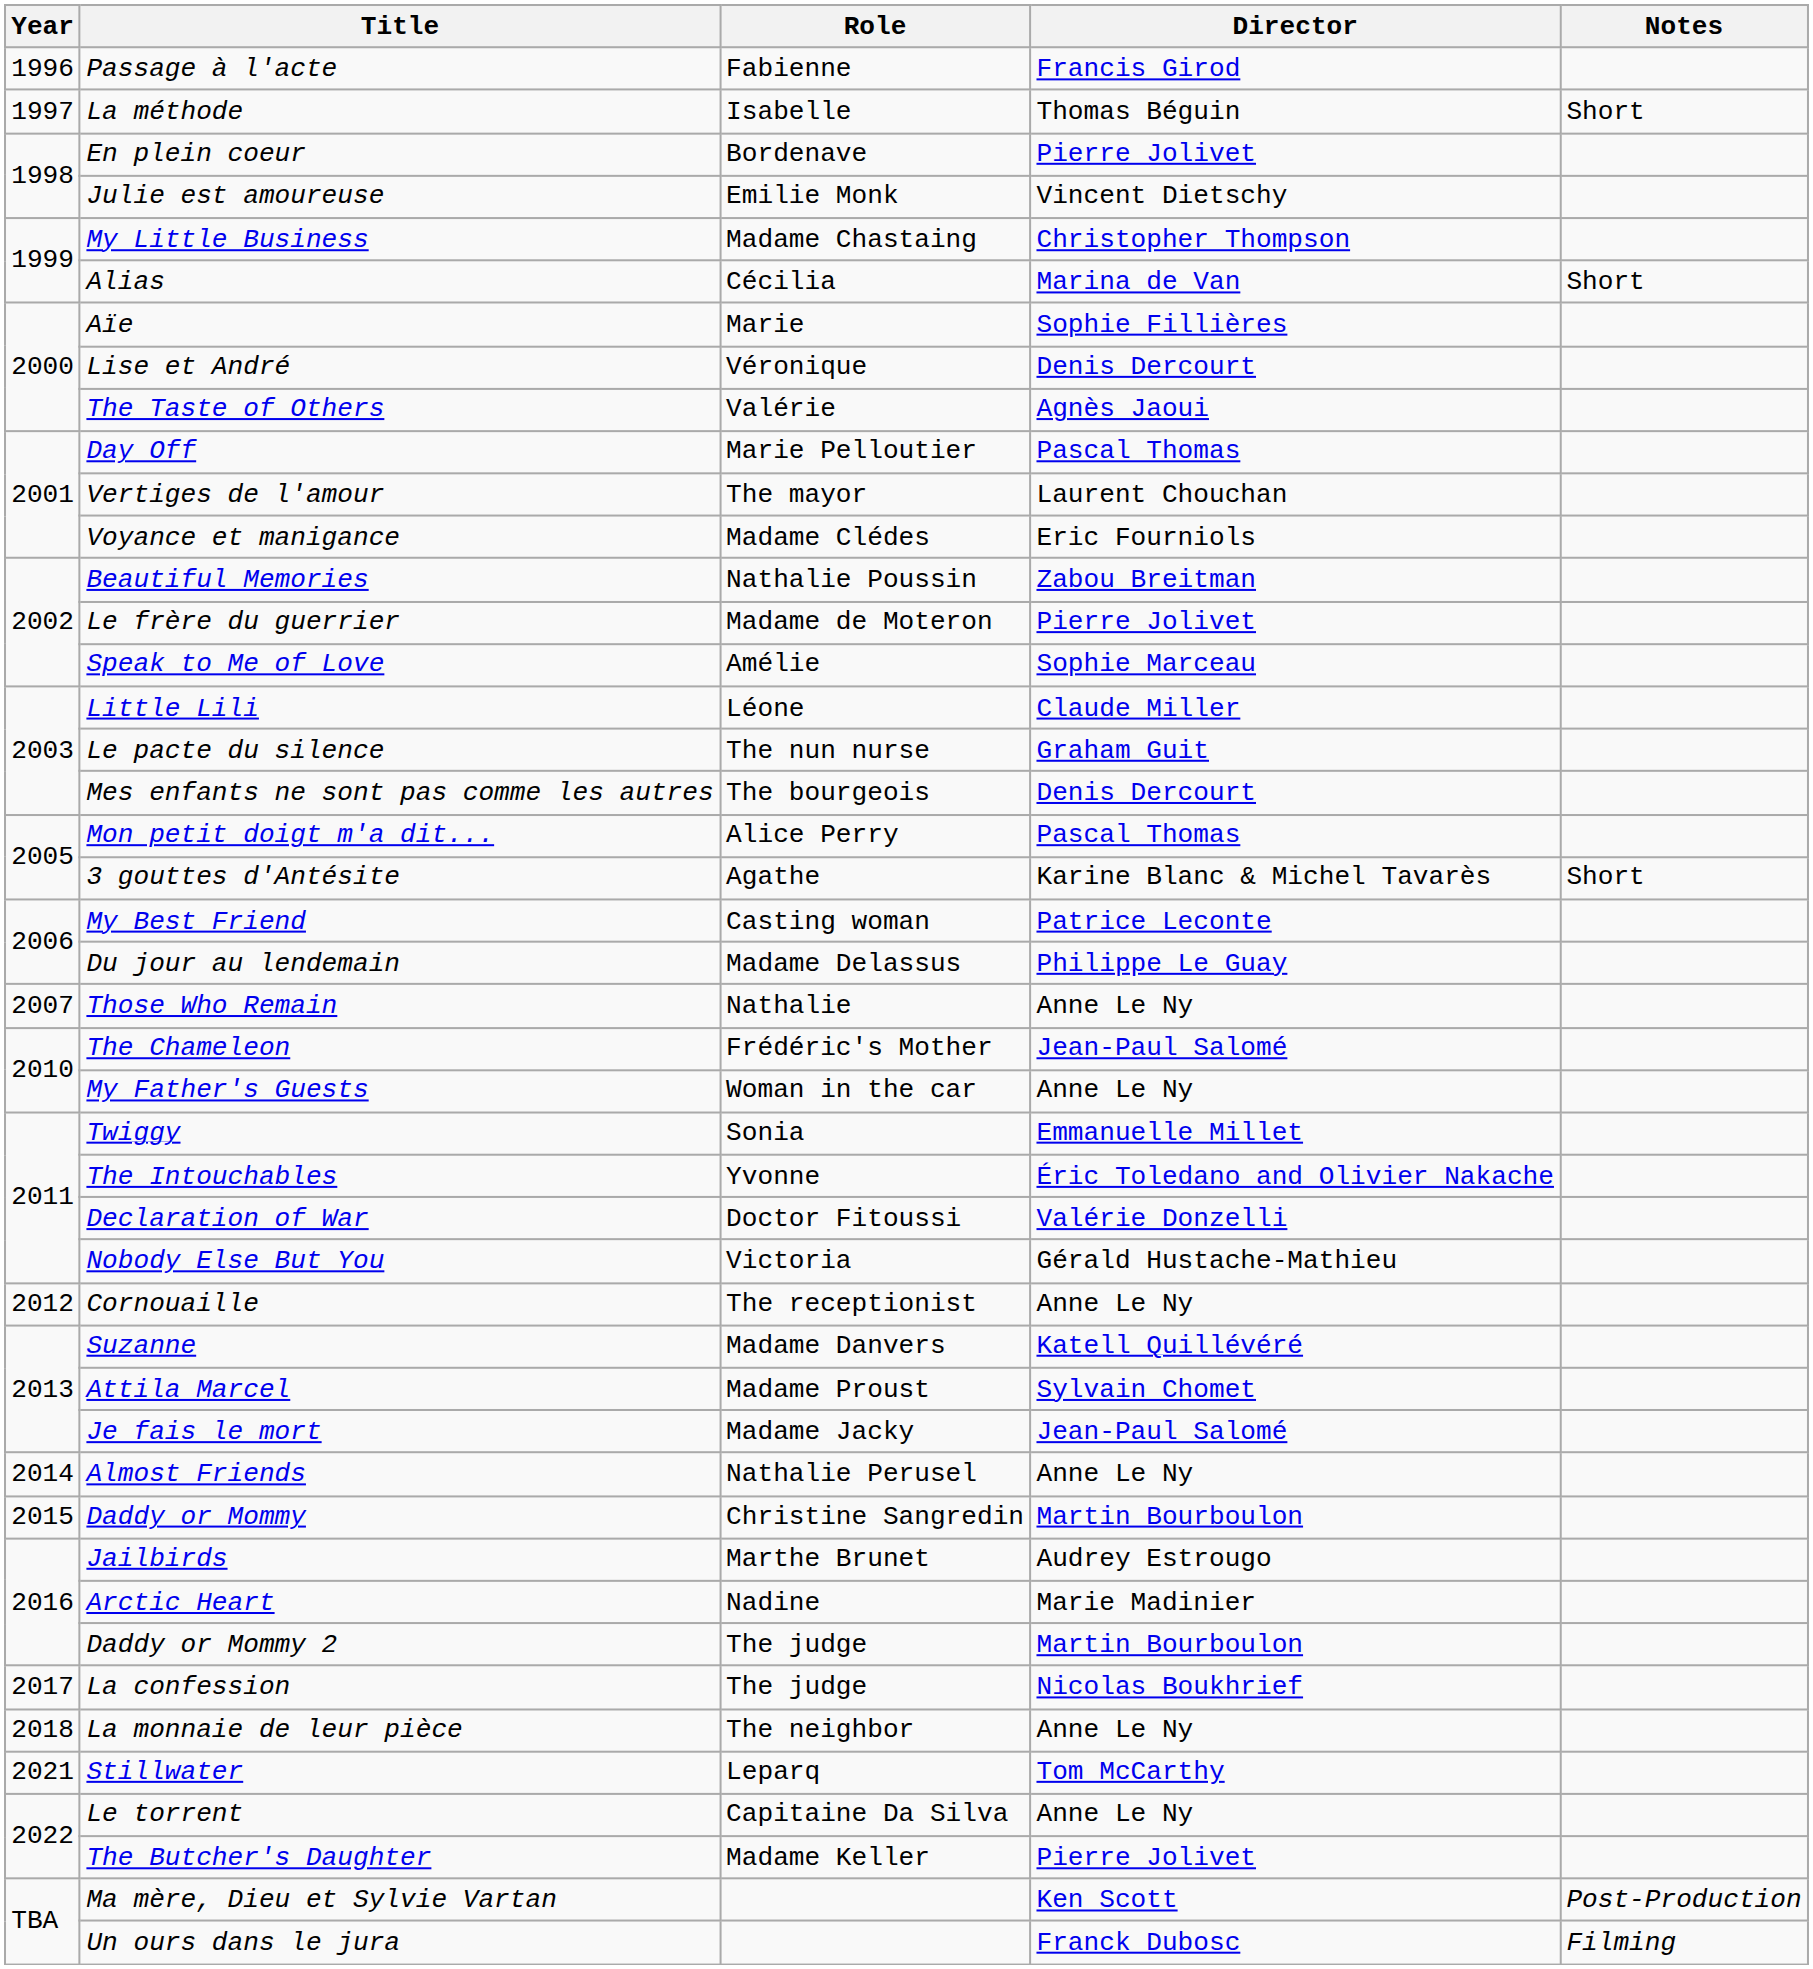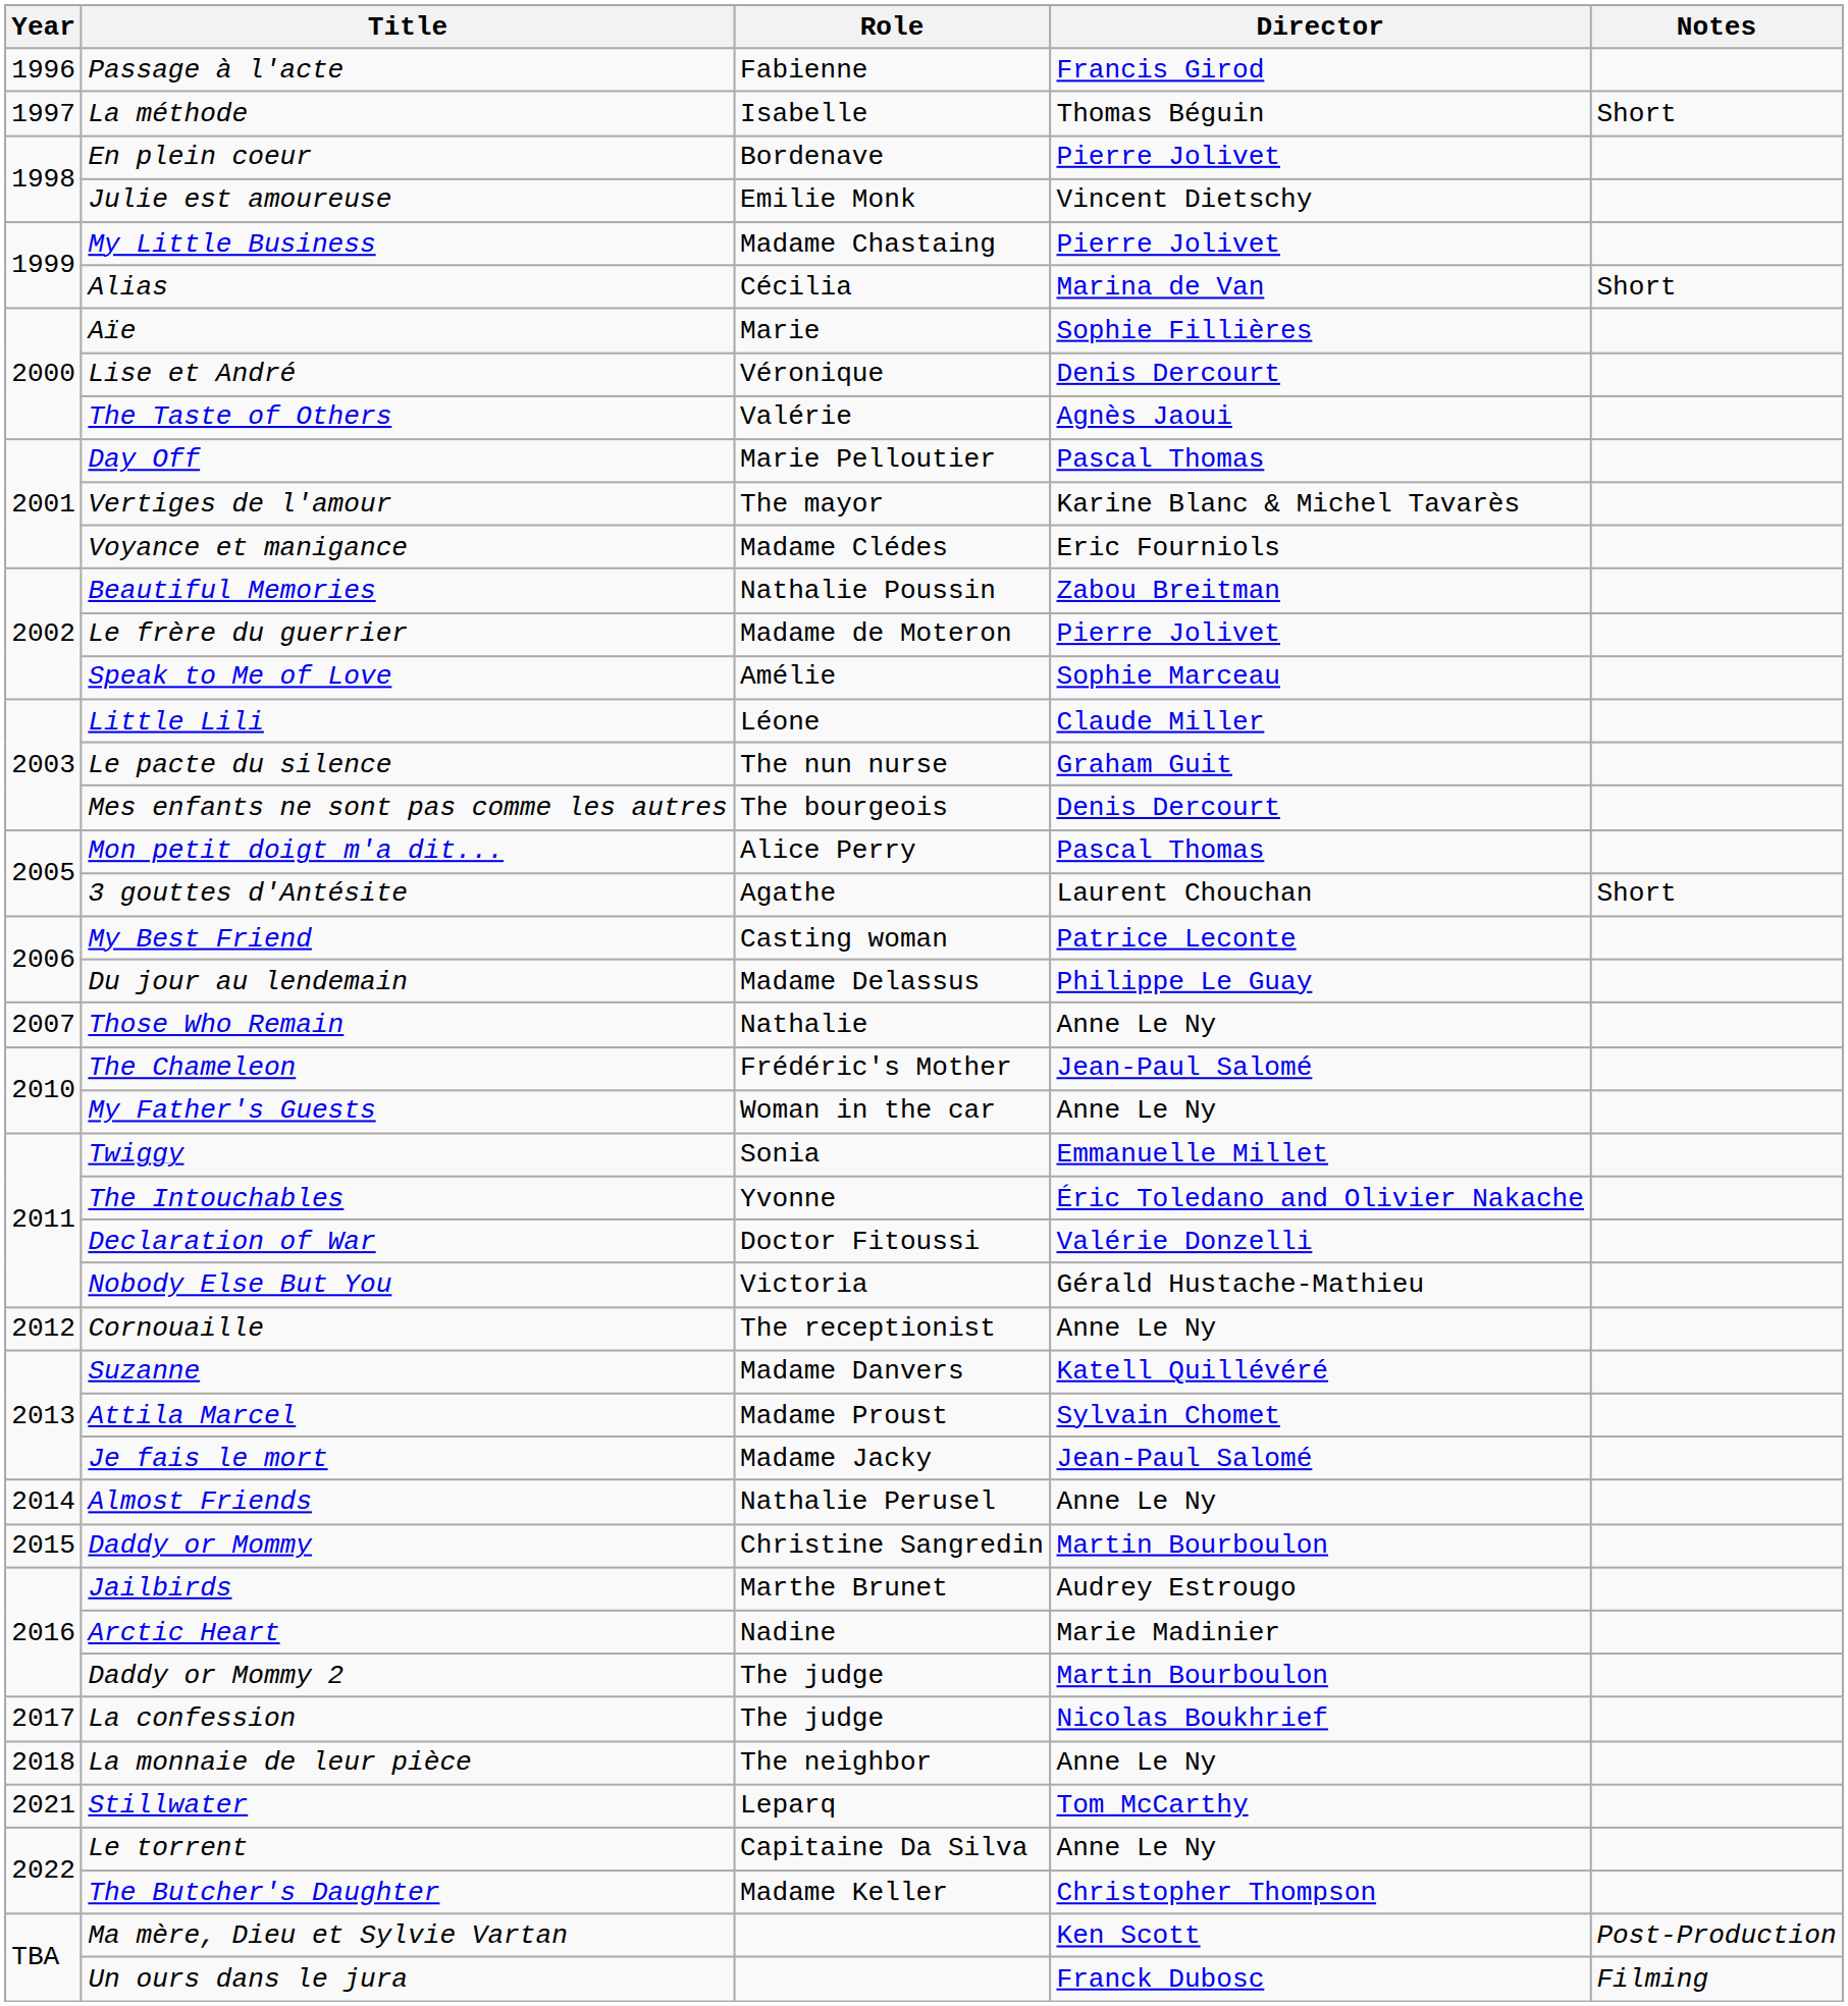 <table class="wikitable">
 <tr>
 <th>Year</th>
 <th>Title</th>
 <th>Role</th>
 <th>Director</th>
 <th>Notes</th>
 </tr>
 <tr>
 <td>1996</td>
 <td><em>Passage à l'acte</em></td>
 <td>Fabienne</td>
 <td><a href='#'>Francis Girod</a></td>
 <td></td>
 </tr>
 <tr>
 <td>1997</td>
 <td><em>La méthode</em></td>
 <td>Isabelle</td>
 <td>Thomas Béguin</td>
 <td>Short</td>
 </tr>
 <tr>
 <td rowspan=2>1998</td>
 <td><em>En plein coeur</em></td>
 <td>Bordenave</td>
 <td><a href='#'>Pierre Jolivet</a></td>
 <td></td>
 </tr>
 <tr>
 <td><em>Julie est amoureuse</em></td>
 <td>Emilie Monk</td>
 <td>Vincent Dietschy</td>
 <td></td>
 </tr>
 <tr>
 <td rowspan=2>1999</td>
 <td><em><a href='#'>My Little Business</a></em></td>
 <td>Madame Chastaing</td>
-<td><a href='#'>Christopher Thompson</a></td>
+<td><a href='#'>Pierre Jolivet</a></td>
 <td></td>
 </tr>
 <tr>
 <td><em>Alias</em></td>
 <td>Cécilia</td>
 <td><a href='#'>Marina de Van</a></td>
 <td>Short</td>
 </tr>
 <tr>
 <td rowspan=3>2000</td>
 <td><em>Aïe</em></td>
 <td>Marie</td>
 <td><a href='#'>Sophie Fillières</a></td>
 <td></td>
 </tr>
 <tr>
 <td><em>Lise et André</em></td>
 <td>Véronique</td>
 <td><a href='#'>Denis Dercourt</a></td>
 <td></td>
 </tr>
 <tr>
 <td><em><a href='#'>The Taste of Others</a></em></td>
 <td>Valérie</td>
 <td><a href='#'>Agnès Jaoui</a></td>
 <td></td>
 </tr>
 <tr>
 <td rowspan=3>2001</td>
 <td><em><a href='#'>Day Off</a></em></td>
 <td>Marie Pelloutier</td>
 <td><a href='#'>Pascal Thomas</a></td>
 <td></td>
 </tr>
 <tr>
 <td><em>Vertiges de l'amour</em></td>
 <td>The mayor</td>
-<td>Laurent Chouchan</td>
+<td>Karine Blanc & Michel Tavarès</td>
 <td></td>
 </tr>
 <tr>
 <td><em>Voyance et manigance</em></td>
 <td>Madame Clédes</td>
 <td>Eric Fourniols</td>
 <td></td>
 </tr>
 <tr>
 <td rowspan=3>2002</td>
 <td><em><a href='#'>Beautiful Memories</a></em></td>
 <td>Nathalie Poussin</td>
 <td><a href='#'>Zabou Breitman</a></td>
 <td></td>
 </tr>
 <tr>
 <td><em>Le frère du guerrier</em></td>
 <td>Madame de Moteron</td>
 <td><a href='#'>Pierre Jolivet</a></td>
 <td></td>
 </tr>
 <tr>
 <td><em><a href='#'>Speak to Me of Love</a></em></td>
 <td>Amélie</td>
 <td><a href='#'>Sophie Marceau</a></td>
 <td></td>
 </tr>
 <tr>
 <td rowspan=3>2003</td>
 <td><em><a href='#'>Little Lili</a></em></td>
 <td>Léone</td>
 <td><a href='#'>Claude Miller</a></td>
 <td></td>
 </tr>
 <tr>
 <td><em>Le pacte du silence</em></td>
 <td>The nun nurse</td>
 <td><a href='#'>Graham Guit</a></td>
 <td></td>
 </tr>
 <tr>
 <td><em>Mes enfants ne sont pas comme les autres</em></td>
 <td>The bourgeois</td>
 <td><a href='#'>Denis Dercourt</a></td>
 <td></td>
 </tr>
 <tr>
 <td rowspan=2>2005</td>
 <td><em><a href='#'>Mon petit doigt m'a dit...</a></em></td>
 <td>Alice Perry</td>
 <td><a href='#'>Pascal Thomas</a></td>
 <td></td>
 </tr>
 <tr>
 <td><em>3 gouttes d'Antésite</em></td>
 <td>Agathe</td>
-<td>Karine Blanc & Michel Tavarès</td>
+<td>Laurent Chouchan</td>
 <td>Short</td>
 </tr>
 <tr>
 <td rowspan=2>2006</td>
 <td><em><a href='#'>My Best Friend</a></em></td>
 <td>Casting woman</td>
 <td><a href='#'>Patrice Leconte</a></td>
 <td></td>
 </tr>
 <tr>
 <td><em>Du jour au lendemain</em></td>
 <td>Madame Delassus</td>
 <td><a href='#'>Philippe Le Guay</a></td>
 <td></td>
 </tr>
 <tr>
 <td>2007</td>
 <td><em><a href='#'>Those Who Remain</a></em></td>
 <td>Nathalie</td>
 <td>Anne Le Ny</td>
 <td></td>
 </tr>
 <tr>
 <td rowspan=2>2010</td>
 <td><em><a href='#'>The Chameleon</a></em></td>
 <td>Frédéric's Mother</td>
 <td><a href='#'>Jean-Paul Salomé</a></td>
 <td></td>
 </tr>
 <tr>
 <td><em><a href='#'>My Father's Guests</a></em></td>
 <td>Woman in the car</td>
 <td>Anne Le Ny</td>
 <td></td>
 </tr>
 <tr>
 <td rowspan=4>2011</td>
 <td><em><a href='#'>Twiggy</a></em></td>
 <td>Sonia</td>
 <td><a href='#'>Emmanuelle Millet</a></td>
 <td></td>
 </tr>
 <tr>
 <td><em><a href='#'>The Intouchables</a></em></td>
 <td>Yvonne</td>
 <td><a href='#'>Éric Toledano and Olivier Nakache</a></td>
 <td></td>
 </tr>
 <tr>
 <td><em><a href='#'>Declaration of War</a></em></td>
 <td>Doctor Fitoussi</td>
 <td><a href='#'>Valérie Donzelli</a></td>
 <td></td>
 </tr>
 <tr>
 <td><em><a href='#'>Nobody Else But You</a></em></td>
 <td>Victoria</td>
 <td>Gérald Hustache-Mathieu</td>
 <td></td>
 </tr>
 <tr>
 <td>2012</td>
 <td><em>Cornouaille</em></td>
 <td>The receptionist</td>
 <td>Anne Le Ny</td>
 <td></td>
 </tr>
 <tr>
 <td rowspan=3>2013</td>
 <td><em><a href='#'>Suzanne</a></em></td>
 <td>Madame Danvers</td>
 <td><a href='#'>Katell Quillévéré</a></td>
 <td></td>
 </tr>
 <tr>
 <td><em><a href='#'>Attila Marcel</a></em></td>
 <td>Madame Proust</td>
 <td><a href='#'>Sylvain Chomet</a></td>
 <td></td>
 </tr>
 <tr>
 <td><em><a href='#'>Je fais le mort</a></em></td>
 <td>Madame Jacky</td>
 <td><a href='#'>Jean-Paul Salomé</a></td>
 <td></td>
 </tr>
 <tr>
 <td>2014</td>
 <td><em><a href='#'>Almost Friends</a></em></td>
 <td>Nathalie Perusel</td>
 <td>Anne Le Ny</td>
 <td></td>
 </tr>
 <tr>
 <td>2015</td>
 <td><em><a href='#'>Daddy or Mommy</a></em></td>
 <td>Christine Sangredin</td>
 <td><a href='#'>Martin Bourboulon</a></td>
 <td></td>
 </tr>
 <tr>
 <td rowspan=3>2016</td>
 <td><em><a href='#'>Jailbirds</a></em></td>
 <td>Marthe Brunet</td>
 <td>Audrey Estrougo</td>
 <td></td>
 </tr>
 <tr>
 <td><em><a href='#'>Arctic Heart</a></em></td>
 <td>Nadine</td>
 <td>Marie Madinier</td>
 <td></td>
 </tr>
 <tr>
 <td><em>Daddy or Mommy 2</em></td>
 <td>The judge</td>
 <td><a href='#'>Martin Bourboulon</a></td>
 <td></td>
 </tr>
 <tr>
 <td>2017</td>
 <td><em>La confession</em></td>
 <td>The judge</td>
 <td><a href='#'>Nicolas Boukhrief</a></td>
 <td></td>
 </tr>
 <tr>
 <td>2018</td>
 <td><em>La monnaie de leur pièce</em></td>
 <td>The neighbor</td>
 <td>Anne Le Ny</td>
 <td></td>
 </tr>
 <tr>
 <td>2021</td>
 <td><em><a href='#'>Stillwater</a></em></td>
 <td>Leparq</td>
 <td><a href='#'>Tom McCarthy</a></td>
 <td></td>
 </tr>
 <tr>
 <td rowspan=2>2022</td>
 <td><em>Le torrent</em></td>
 <td>Capitaine Da Silva</td>
 <td>Anne Le Ny</td>
 <td></td>
 </tr>
 <tr>
 <td><em><a href='#'>The Butcher's Daughter</a></em></td>
 <td>Madame Keller</td>
-<td><a href='#'>Pierre Jolivet</a></td>
+<td><a href='#'>Christopher Thompson</a></td>
 <td></td>
 </tr>
 <tr>
 <td rowspan=2>TBA</td>
 <td><em>Ma mère, Dieu et Sylvie Vartan</em></td>
 <td></td>
 <td><a href='#'>Ken Scott</a></td>
 <td><em>Post-Production</em></td>
 </tr>
 <tr>
 <td><em>Un ours dans le jura</em></td>
 <td></td>
 <td><a href='#'>Franck Dubosc</a></td>
 <td><em>Filming</em></td>
 </tr>
 <tr>
 </tr>
 </table>
